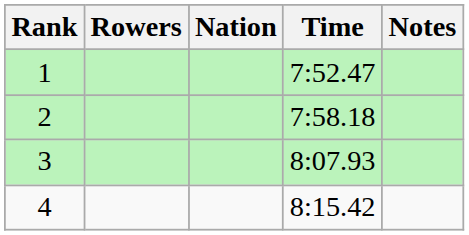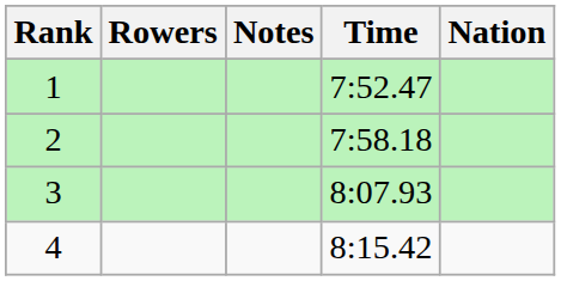 <table class="wikitable sortable" style="text-align:center">
 <tr>
 <th>Rank</th>
 <th>Rowers</th>
+<th>Notes</th>
+<th>Time</th>
 <th>Nation</th>
-<th>Time</th>
-<th>Notes</th>
 </tr>
 <tr bgcolor=bbf3bb>
 <td>1</td>
 <td align=left data-sort-value="Lastakauskaitė, Violeta"></td>
+<td></td>
+<td>7:52.47</td>
 <td align=left></td>
-<td>7:52.47</td>
-<td></td>
 </tr>
 <tr bgcolor=bbf3bb>
 <td>2</td>
 <td align=left data-sort-value="Zareva, Violeta"></td>
+<td></td>
+<td>7:58.18</td>
 <td align=left></td>
-<td>7:58.18</td>
-<td></td>
 </tr>
 <tr bgcolor=bbf3bb>
 <td>3</td>
 <td align=left data-sort-value="Gibson, Margaret"></td>
+<td></td>
+<td>8:07.93</td>
 <td align=left></td>
-<td>8:07.93</td>
-<td></td>
 </tr>
 <tr>
 <td>4</td>
 <td align=left></td>
+<td></td>
+<td>8:15.42</td>
 <td align=left></td>
-<td>8:15.42</td>
-<td></td>
 </tr>
 </table>
